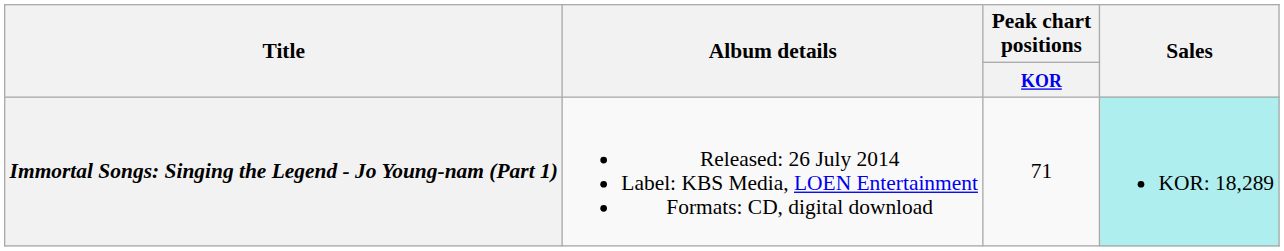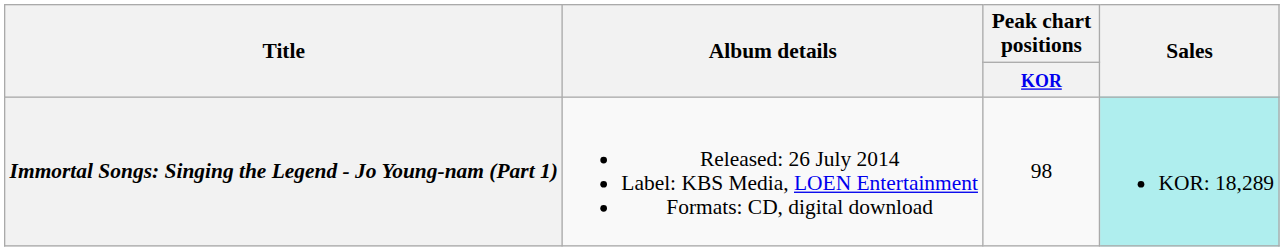 <table class="wikitable plainrowheaders" style="text-align:center;">
 <tr>
 <th scope="col" rowspan="2">Title</th>
 <th scope="col" rowspan="2">Album details</th>
 <th scope="col" colspan="1" style="width:5em;">Peak chart positions</th>
 <th scope="col" rowspan="2">Sales</th>
 </tr>
 <tr>
 <th><small><a href='#'>KOR</a><br></small></th>
 </tr>
 <tr>
 <th scope="row"><em>Immortal Songs: Singing the Legend - Jo Young-nam (Part 1)</em><br></th>
 <td><br><ul><li>Released: 26 July 2014</li><li>Label: KBS Media, <a href='#'>LOEN Entertainment</a></li><li>Formats: CD, digital download</li></ul></td>
-<td>71</td>
+<td>98</td>
 <td style="background: paleturquoise;"><br><ul><li>KOR: 18,289</li></ul></td>
 </tr>
 </table>
